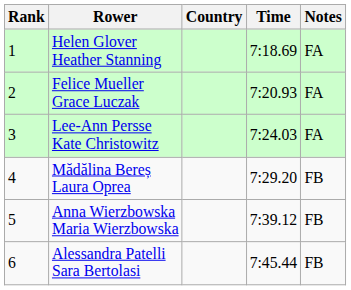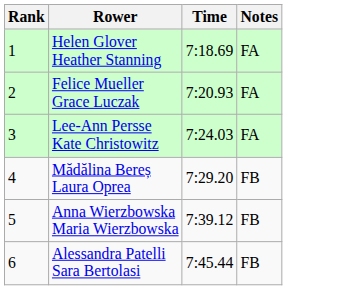 <table class="wikitable">
 <tr>
 <th>Rank</th>
 <th>Rower</th>
-<th>Country</th>
 <th>Time</th>
 <th>Notes</th>
 </tr>
 <tr bgcolor=ccffcc>
 <td>1</td>
 <td><a href='#'>Helen Glover</a><br><a href='#'>Heather Stanning</a></td>
-<td></td>
 <td>7:18.69</td>
 <td>FA</td>
 </tr>
 <tr bgcolor=ccffcc>
 <td>2</td>
 <td><a href='#'>Felice Mueller</a><br><a href='#'>Grace Luczak</a></td>
-<td></td>
 <td>7:20.93</td>
 <td>FA</td>
 </tr>
 <tr bgcolor=ccffcc>
 <td>3</td>
 <td><a href='#'>Lee-Ann Persse</a><br><a href='#'>Kate Christowitz</a></td>
-<td></td>
 <td>7:24.03</td>
 <td>FA</td>
 </tr>
 <tr>
 <td>4</td>
 <td><a href='#'>Mădălina Bereș</a><br><a href='#'>Laura Oprea</a></td>
-<td></td>
 <td>7:29.20</td>
 <td>FB</td>
 </tr>
 <tr>
 <td>5</td>
 <td><a href='#'>Anna Wierzbowska</a><br><a href='#'>Maria Wierzbowska</a></td>
-<td></td>
 <td>7:39.12</td>
 <td>FB</td>
 </tr>
 <tr>
 <td>6</td>
 <td><a href='#'>Alessandra Patelli</a><br><a href='#'>Sara Bertolasi</a></td>
-<td></td>
 <td>7:45.44</td>
 <td>FB</td>
 </tr>
 </table>
